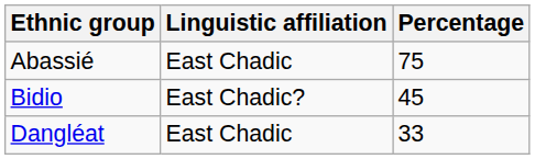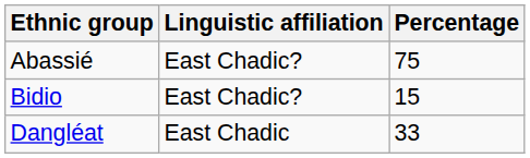 <table class="wikitable">
 <tr>
 <th>Ethnic group</th>
 <th>Linguistic affiliation</th>
 <th>Percentage</th>
 </tr>
 <tr>
 <td>Abassié</td>
-<td>East Chadic</td>
+<td>East Chadic?</td>
 <td>75</td>
 </tr>
 <tr>
 <td><a href='#'>Bidio</a></td>
 <td>East Chadic?</td>
-<td>45</td>
+<td>15</td>
 </tr>
 <tr>
 <td><a href='#'>Dangléat</a></td>
 <td>East Chadic</td>
 <td>33</td>
 </tr>
 </table>
